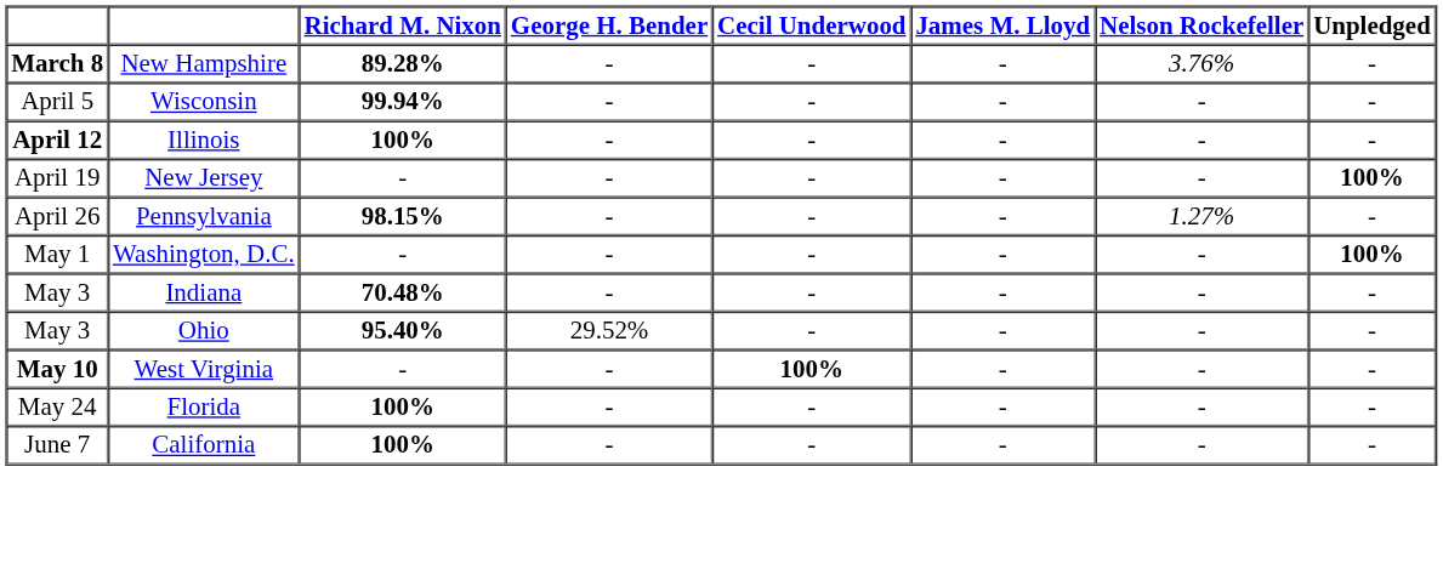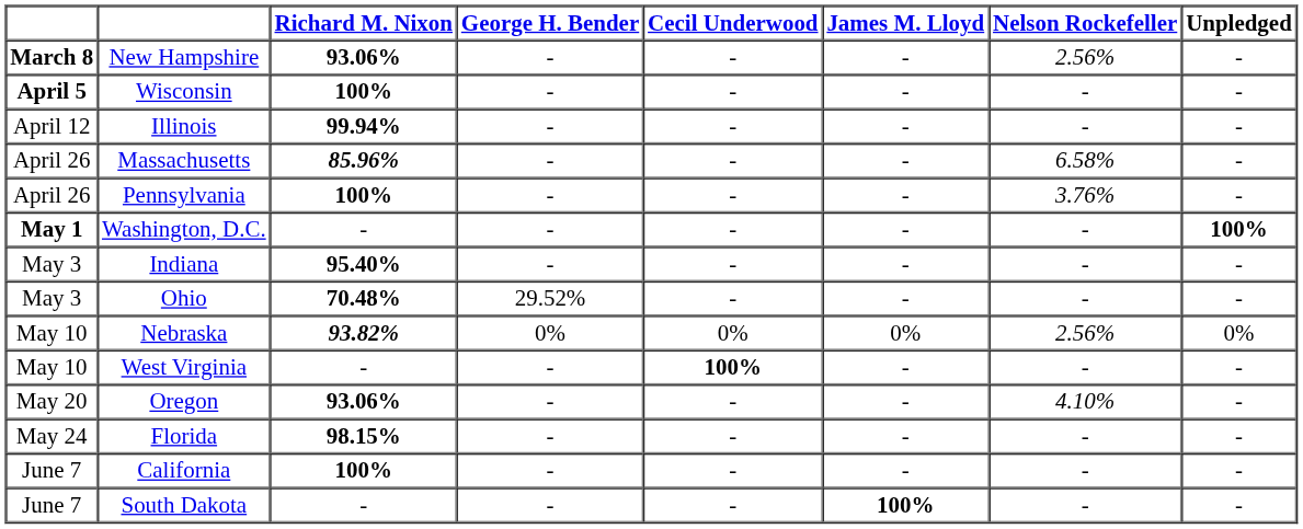 <table border="1" cellspacing="0" cellpadding="2" style="margin:left:10px; text-align:center">
 <tr>
 <th></th>
 <th></th>
 <th><a href='#'>Richard M. Nixon</a></th>
 <th><a href='#'>George H. Bender</a></th>
 <th><a href='#'>Cecil Underwood</a></th>
 <th><a href='#'>James M. Lloyd</a></th>
 <th><a href='#'>Nelson Rockefeller</a></th>
 <th>Unpledged</th>
 </tr>
 <tr>
 <td><strong>March 8</strong></td>
 <td><a href='#'>New Hampshire</a></td>
-<td><strong>89.28%</strong></td>
+<td><strong>93.06%</strong></td>
 <td>-</td>
 <td>-</td>
 <td>-</td>
-<td><em>3.76%</em></td>
+<td><em>2.56%</em></td>
 <td>-</td>
 </tr>
 <tr>
-<td>April 5</td>
+<td><strong>April 5</strong></td>
 <td><a href='#'>Wisconsin</a></td>
+<td><strong>100%</strong></td>
+<td>-</td>
+<td>-</td>
+<td>-</td>
+<td>-</td>
+<td>-</td>
+</tr>
+<tr>
+<td>April 12</td>
+<td><a href='#'>Illinois</a></td>
 <td><strong>99.94%</strong></td>
 <td>-</td>
 <td>-</td>
 <td>-</td>
 <td>-</td>
 <td>-</td>
 </tr>
 <tr>
-<td><strong>April 12</strong></td>
-<td><a href='#'>Illinois</a></td>
+<td>April 26</td>
+<td><a href='#'>Massachusetts</a></td>
+<td><strong><em>85.96%</em></strong></td>
+<td>-</td>
+<td>-</td>
+<td>-</td>
+<td><em>6.58%</em></td>
+<td>-</td>
+</tr>
+<tr>
+<td>April 26</td>
+<td><a href='#'>Pennsylvania</a></td>
 <td><strong>100%</strong></td>
 <td>-</td>
 <td>-</td>
 <td>-</td>
-<td>-</td>
+<td><em>3.76%</em></td>
 <td>-</td>
 </tr>
 <tr>
-<td>April 19</td>
-<td><a href='#'>New Jersey</a></td>
-<td>-</td>
-<td>-</td>
-<td>-</td>
-<td>-</td>
-<td>-</td>
-<td><strong>100%</strong></td>
-</tr>
-<tr>
-<td>April 26</td>
-<td><a href='#'>Pennsylvania</a></td>
-<td><strong>98.15%</strong></td>
-<td>-</td>
-<td>-</td>
-<td>-</td>
-<td><em>1.27%</em></td>
-<td>-</td>
-</tr>
-<tr>
-<td>May 1</td>
+<td><strong>May 1</strong></td>
 <td><a href='#'>Washington, D.C.</a></td>
 <td>-</td>
 <td>-</td>
 <td>-</td>
 <td>-</td>
 <td>-</td>
 <td><strong>100%</strong></td>
 </tr>
 <tr>
 <td>May 3</td>
 <td><a href='#'>Indiana</a></td>
-<td><strong>70.48%</strong></td>
+<td><strong>95.40%</strong></td>
 <td>-</td>
 <td>-</td>
 <td>-</td>
 <td>-</td>
 <td>-</td>
 </tr>
 <tr>
 <td>May 3</td>
 <td><a href='#'>Ohio</a></td>
-<td><strong>95.40%</strong></td>
+<td><strong>70.48%</strong></td>
 <td>29.52%</td>
 <td>-</td>
 <td>-</td>
 <td>-</td>
 <td>-</td>
 </tr>
 <tr>
-<td><strong>May 10</strong></td>
+<td>May 10</td>
+<td><a href='#'>Nebraska</a></td>
+<td><strong><em>93.82%</em></strong></td>
+<td>0%</td>
+<td>0%</td>
+<td>0%</td>
+<td><em>2.56%</em></td>
+<td>0%</td>
+</tr>
+<tr>
+<td>May 10</td>
 <td><a href='#'>West Virginia</a></td>
 <td>-</td>
 <td>-</td>
 <td><strong>100%</strong></td>
 <td>-</td>
 <td>-</td>
 <td>-</td>
 </tr>
 <tr>
+<td>May 20</td>
+<td><a href='#'>Oregon</a></td>
+<td><strong>93.06%</strong></td>
+<td>-</td>
+<td>-</td>
+<td>-</td>
+<td><em>4.10%</em></td>
+<td>-</td>
+</tr>
+<tr>
 <td>May 24</td>
 <td><a href='#'>Florida</a></td>
-<td><strong>100%</strong></td>
+<td><strong>98.15%</strong></td>
 <td>-</td>
 <td>-</td>
 <td>-</td>
 <td>-</td>
 <td>-</td>
 </tr>
 <tr>
 <td>June 7</td>
 <td><a href='#'>California</a></td>
 <td><strong>100%</strong></td>
 <td>-</td>
 <td>-</td>
 <td>-</td>
 <td>-</td>
 <td>-</td>
 </tr>
+<tr>
+<td>June 7</td>
+<td><a href='#'>South Dakota</a></td>
+<td>-</td>
+<td>-</td>
+<td>-</td>
+<td><strong>100%</strong></td>
+<td>-</td>
+<td>-</td>
+</tr>
 </table>
